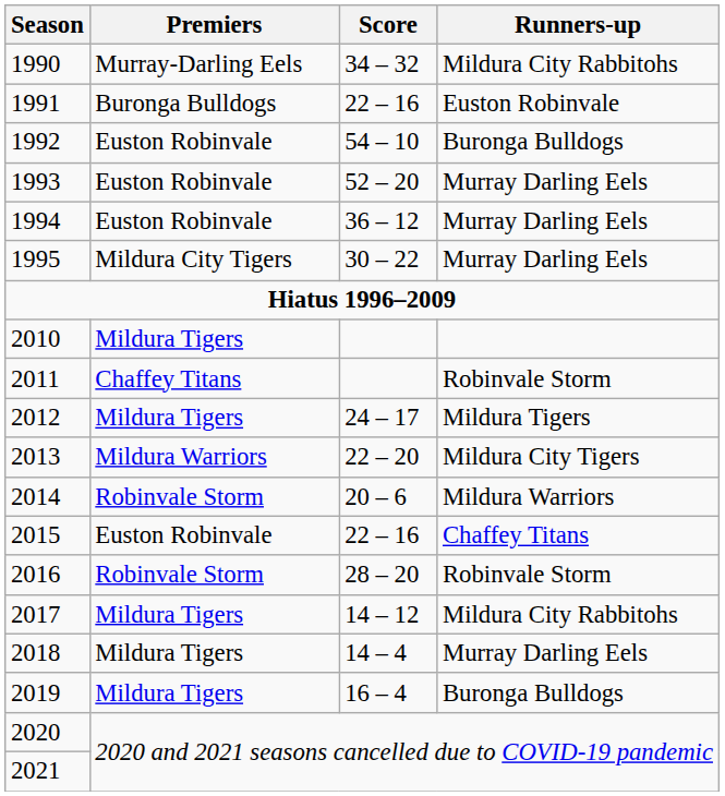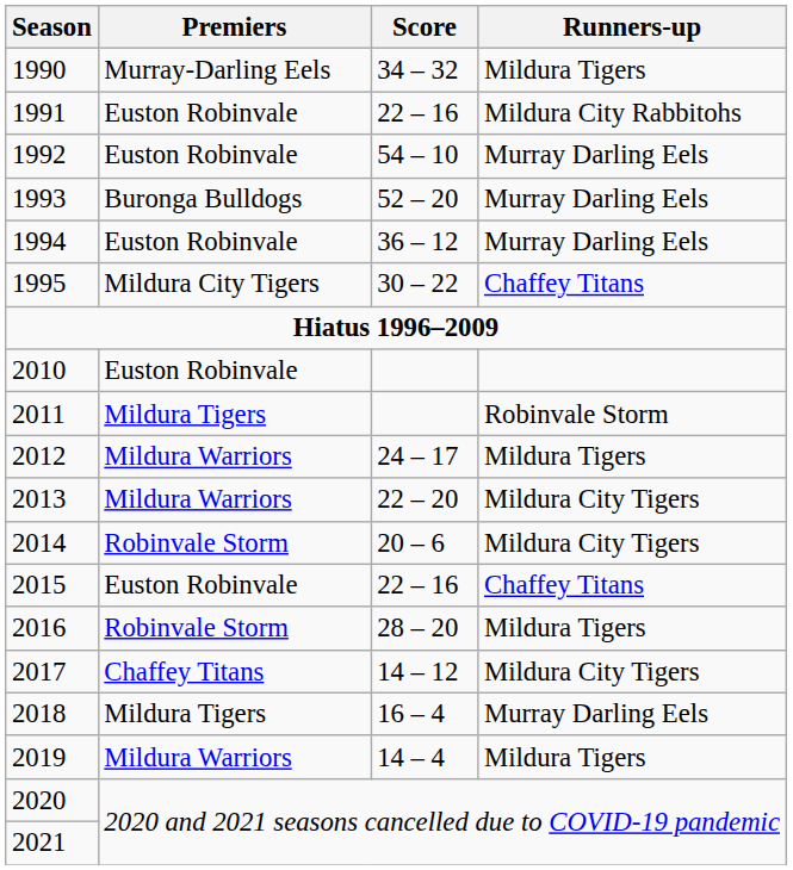 <table class="wikitable">
 <tr>
 <th>Season</th>
 <th>Premiers</th>
 <th>Score</th>
 <th>Runners-up</th>
 </tr>
 <tr>
 <td>1990</td>
 <td> Murray-Darling Eels</td>
 <td>34 – 32</td>
-<td> Mildura City Rabbitohs</td>
+<td> Mildura Tigers</td>
 </tr>
 <tr>
 <td>1991</td>
-<td> Buronga Bulldogs</td>
+<td> Euston Robinvale</td>
 <td>22 – 16</td>
-<td> Euston Robinvale</td>
+<td> Mildura City Rabbitohs</td>
 </tr>
 <tr>
 <td>1992</td>
 <td> Euston Robinvale</td>
 <td>54 – 10</td>
-<td> Buronga Bulldogs</td>
+<td> Murray Darling Eels</td>
 </tr>
 <tr>
 <td>1993</td>
-<td> Euston Robinvale</td>
+<td> Buronga Bulldogs</td>
 <td>52 – 20</td>
 <td> Murray Darling Eels</td>
 </tr>
 <tr>
 <td>1994</td>
 <td> Euston Robinvale</td>
 <td>36 – 12</td>
 <td> Murray Darling Eels</td>
 </tr>
 <tr>
 <td>1995</td>
 <td> Mildura City Tigers</td>
 <td>30 – 22</td>
-<td> Murray Darling Eels</td>
+<td> <a href='#'>Chaffey Titans</a></td>
 </tr>
 <tr>
 <td colspan="4" style="text-align:center;"><strong>Hiatus 1996–2009</strong></td>
 </tr>
 <tr>
 <td>2010</td>
-<td> <a href='#'>Mildura Tigers</a></td>
+<td> Euston Robinvale</td>
 <td></td>
 <td></td>
 </tr>
 <tr>
 <td>2011</td>
-<td> <a href='#'>Chaffey Titans</a></td>
+<td> <a href='#'>Mildura Tigers</a></td>
 <td></td>
 <td> Robinvale Storm</td>
 </tr>
 <tr>
 <td>2012</td>
-<td> <a href='#'>Mildura Tigers</a></td>
+<td> <a href='#'>Mildura Warriors</a></td>
 <td>24 – 17</td>
 <td> Mildura Tigers</td>
 </tr>
 <tr>
 <td>2013</td>
 <td> <a href='#'>Mildura Warriors</a></td>
 <td>22 – 20</td>
 <td> Mildura City Tigers</td>
 </tr>
 <tr>
 <td>2014</td>
 <td> <a href='#'>Robinvale Storm</a></td>
 <td>20 – 6</td>
-<td>  Mildura Warriors</td>
+<td> Mildura City Tigers</td>
 </tr>
 <tr>
 <td>2015</td>
 <td> Euston Robinvale</td>
 <td>22 – 16</td>
 <td> <a href='#'>Chaffey Titans</a></td>
 </tr>
 <tr>
 <td>2016</td>
 <td> <a href='#'>Robinvale Storm</a></td>
 <td>28 – 20</td>
-<td> Robinvale Storm</td>
+<td> Mildura Tigers</td>
 </tr>
 <tr>
 <td>2017</td>
-<td> <a href='#'>Mildura Tigers</a></td>
+<td> <a href='#'>Chaffey Titans</a></td>
 <td>14 – 12</td>
-<td> Mildura City Rabbitohs</td>
+<td> Mildura City Tigers</td>
 </tr>
 <tr>
 <td>2018</td>
 <td> Mildura Tigers</td>
-<td>14 – 4</td>
+<td>16 – 4</td>
 <td> Murray Darling Eels</td>
 </tr>
 <tr>
 <td>2019</td>
-<td> <a href='#'>Mildura Tigers</a></td>
-<td>16 – 4</td>
-<td> Buronga Bulldogs</td>
+<td> <a href='#'>Mildura Warriors</a></td>
+<td>14 – 4</td>
+<td> Mildura Tigers</td>
 </tr>
 <tr>
 <td>2020</td>
 <td colspan="3" rowspan="2" style="text-align:center;"><em>2020 and 2021 seasons cancelled due to <a href='#'>COVID-19 pandemic</a></td>
 </tr>
 <tr>
 <td>2021</td>
 </tr>
 </table>
